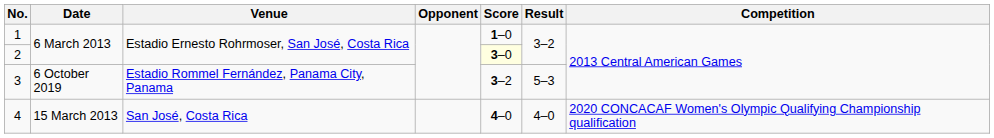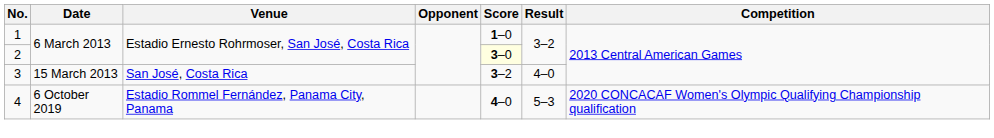 <table class="wikitable">
 <tr>
 <th>No.</th>
 <th>Date</th>
 <th>Venue</th>
 <th>Opponent</th>
 <th>Score</th>
 <th>Result</th>
 <th>Competition</th>
 </tr>
 <tr>
 <td style="text-align:center;">1</td>
 <td rowspan=2>6 March 2013</td>
 <td rowspan=2>Estadio Ernesto Rohrmoser, <a href='#'>San José</a>, <a href='#'>Costa Rica</a></td>
 <td rowspan=3></td>
 <td style="text-align:center;"><strong>1</strong>–0</td>
 <td rowspan=2 style="text-align:center;">3–2</td>
 <td rowspan=3><a href='#'>2013 Central American Games</a></td>
 </tr>
 <tr style="text-align:center;">
 <td>2</td>
 <td style="background: lightyellow;"><strong>3</strong>–0</td>
 </tr>
 <tr>
 <td style="text-align:center;">3</td>
-<td>6 October 2019</td>
-<td><a href='#'>Estadio Rommel Fernández</a>, <a href='#'>Panama City</a>, <a href='#'>Panama</a></td>
+<td>15 March 2013</td>
+<td><a href='#'>San José</a>, <a href='#'>Costa Rica</a></td>
 <td style="text-align:center;"><strong>3</strong>–2</td>
-<td style="text-align:center;">5–3</td>
+<td style="text-align:center;">4–0</td>
 </tr>
 <tr>
 <td style="text-align:center;">4</td>
-<td>15 March 2013</td>
-<td><a href='#'>San José</a>, <a href='#'>Costa Rica</a></td>
+<td>6 October 2019</td>
+<td><a href='#'>Estadio Rommel Fernández</a>, <a href='#'>Panama City</a>, <a href='#'>Panama</a></td>
 <td></td>
 <td style="text-align:center;"><strong>4</strong>–0</td>
-<td style="text-align:center;">4–0</td>
+<td style="text-align:center;">5–3</td>
 <td><a href='#'>2020 CONCACAF Women's Olympic Qualifying Championship qualification</a></td>
 </tr>
 </table>
